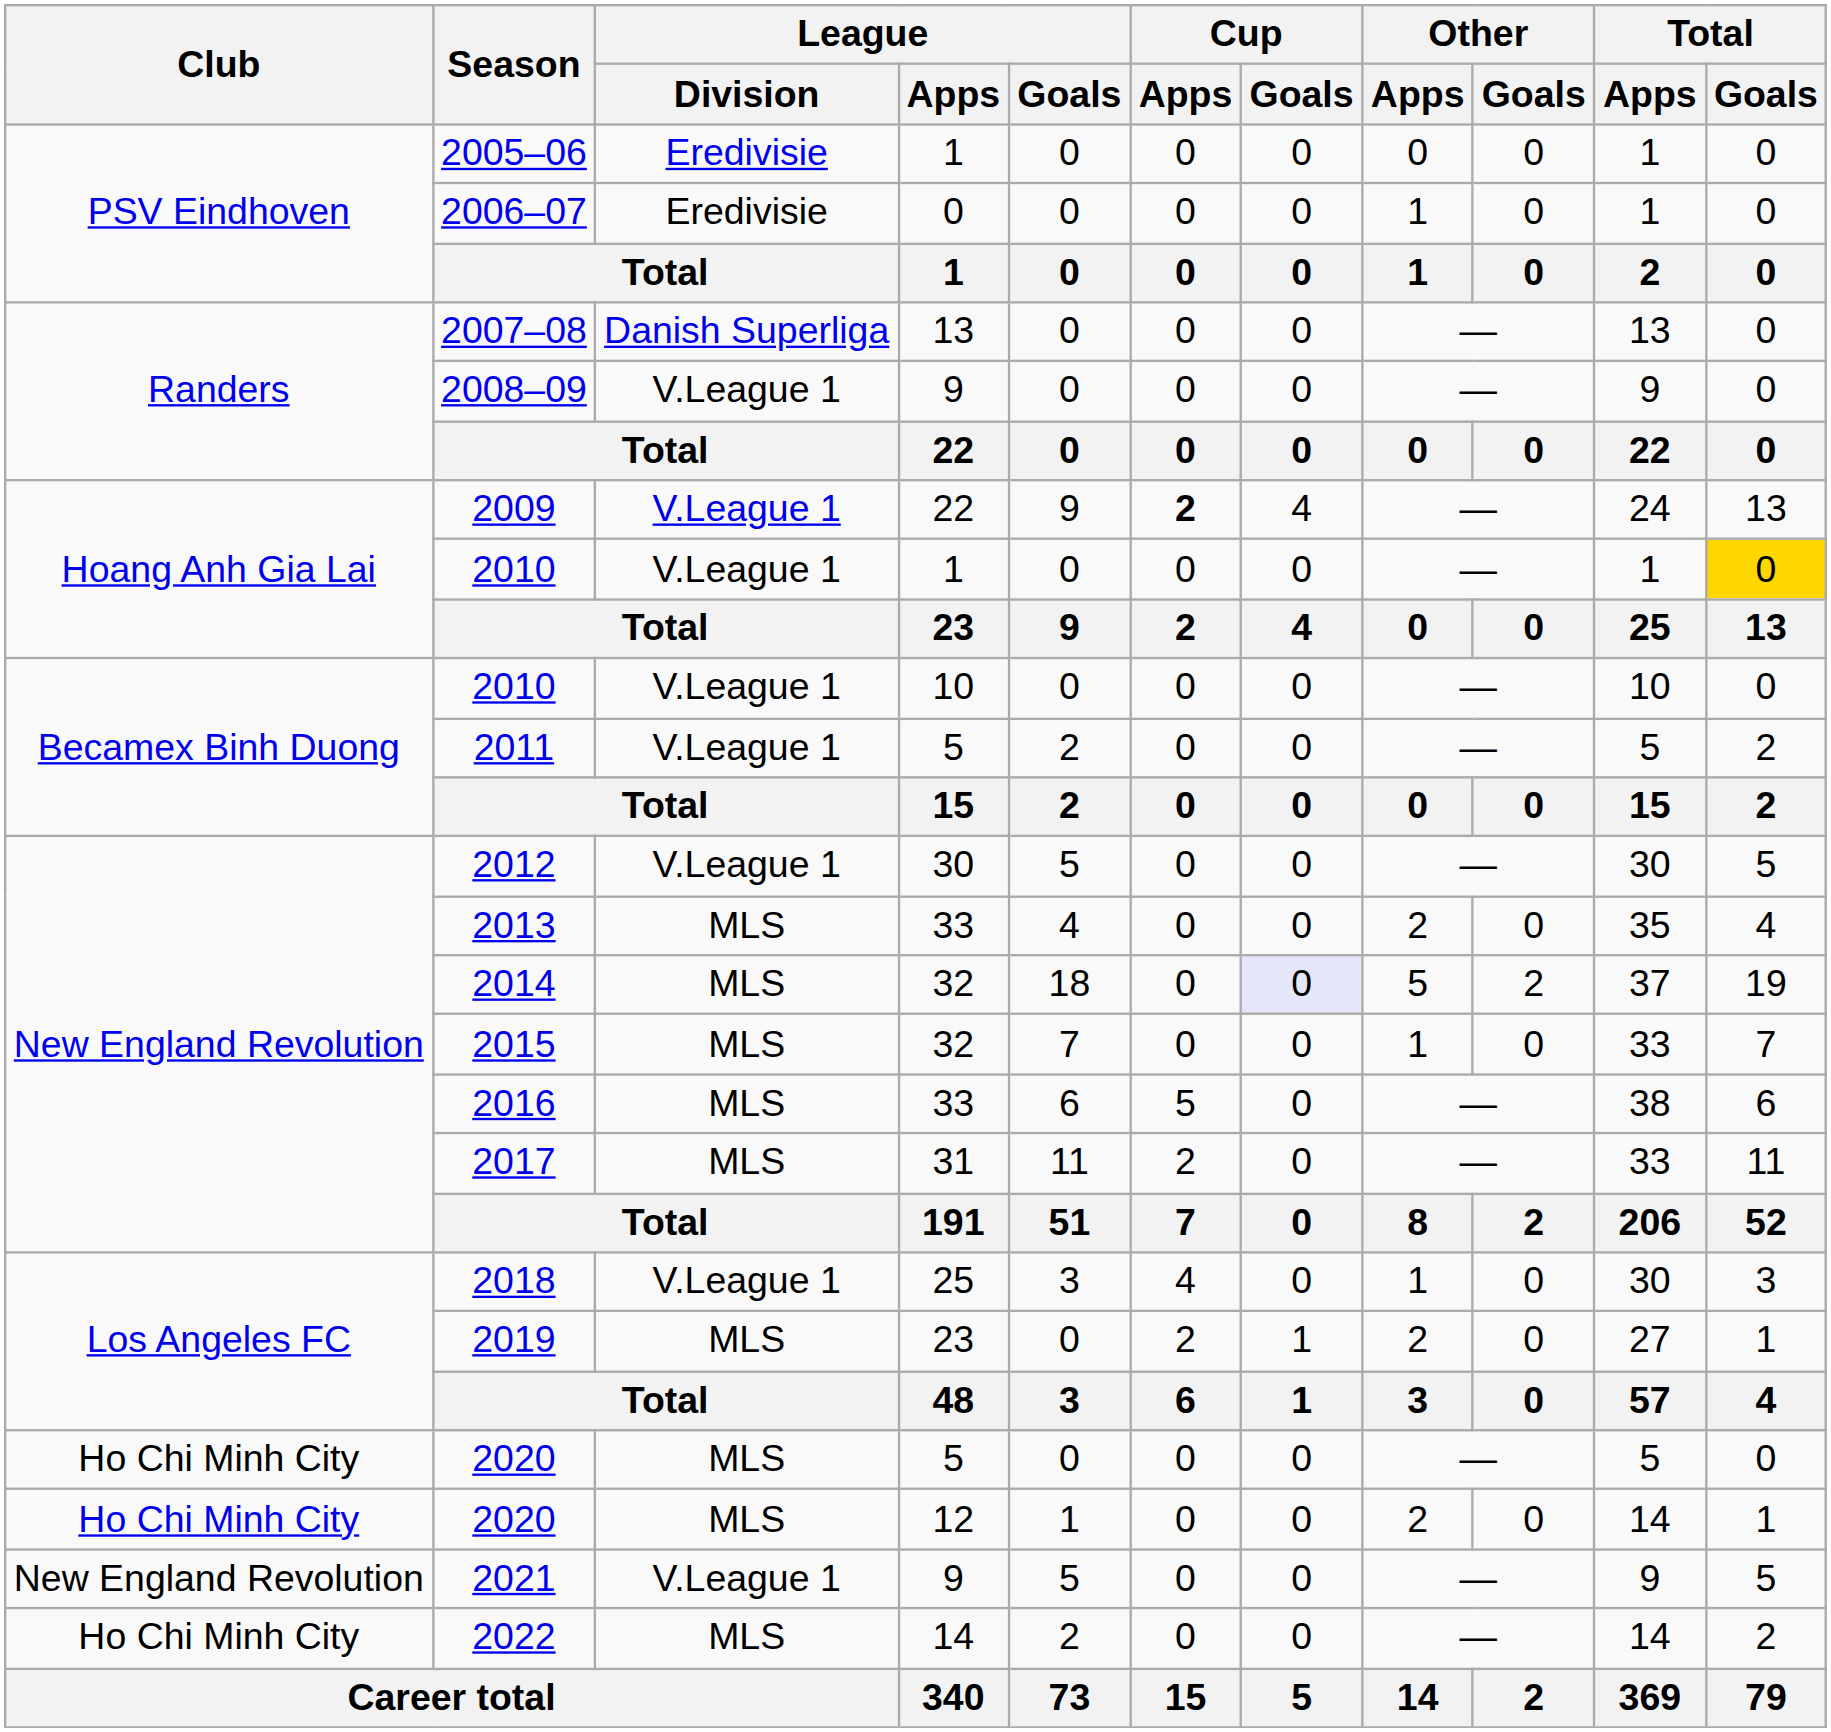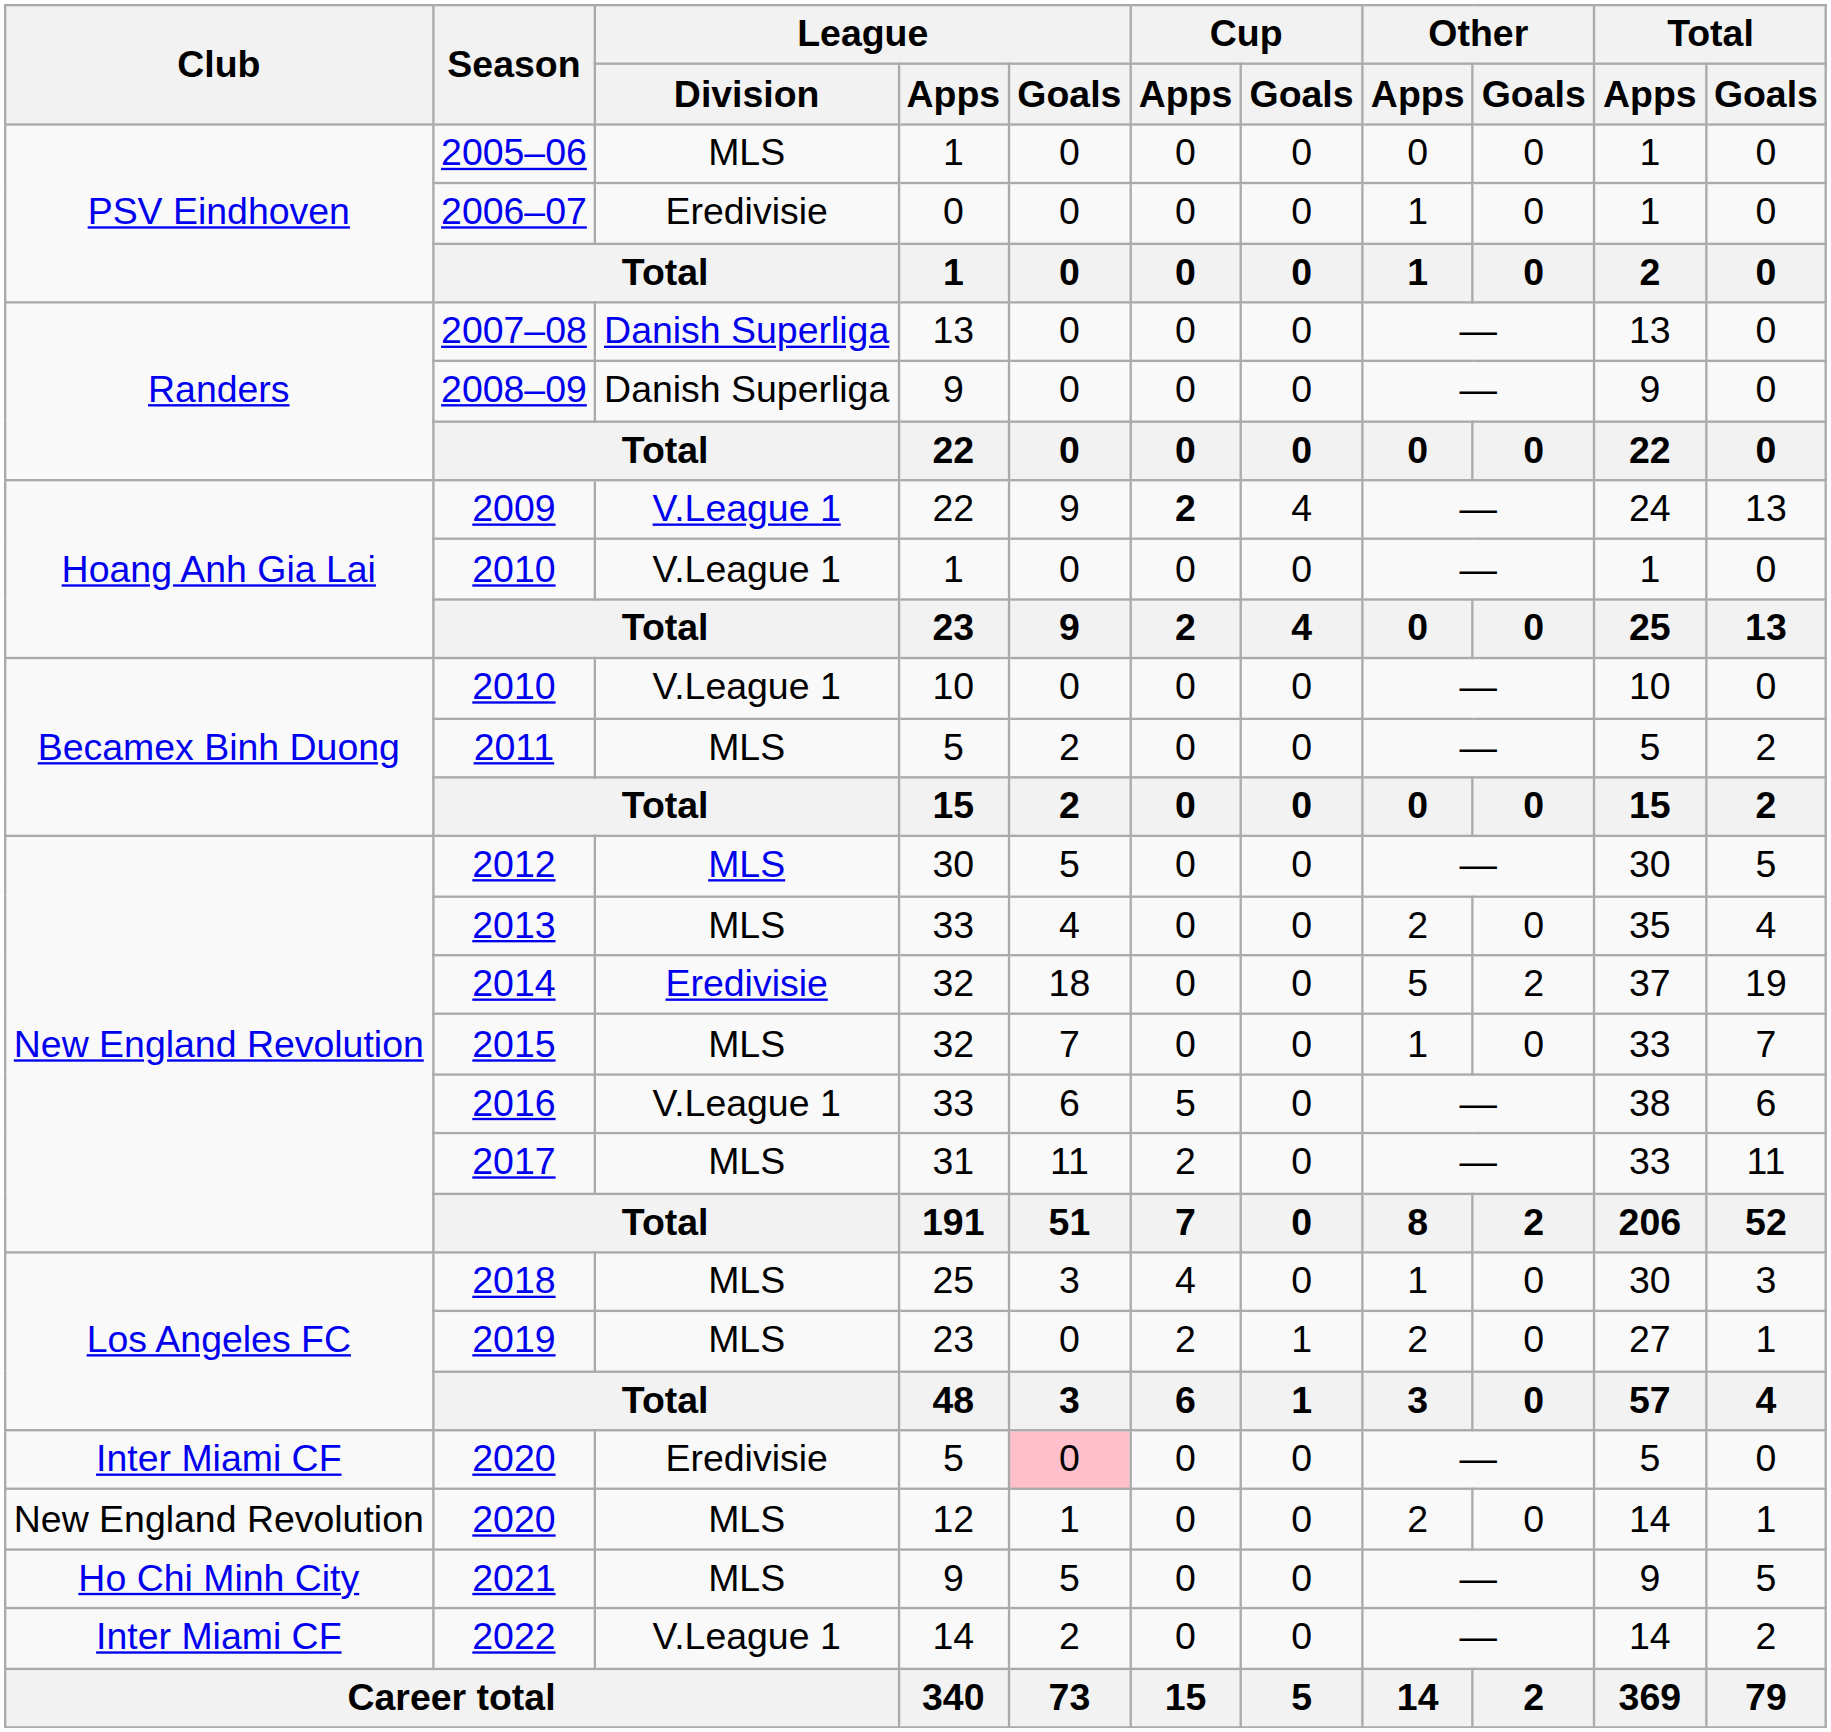 <table class="wikitable" style="text-align: center;">
 <tr>
 <th rowspan="2">Club</th>
 <th rowspan="2">Season</th>
 <th colspan="3">League</th>
 <th colspan="2">Cup</th>
 <th colspan="2">Other</th>
 <th colspan="2">Total</th>
 </tr>
 <tr>
 <th>Division</th>
 <th>Apps</th>
 <th>Goals</th>
 <th>Apps</th>
 <th>Goals</th>
 <th>Apps</th>
 <th>Goals</th>
 <th>Apps</th>
 <th>Goals</th>
 </tr>
 <tr>
 <td rowspan="3"><a href='#'>PSV Eindhoven</a></td>
 <td><a href='#'>2005–06</a></td>
-<td><a href='#'>Eredivisie</a></td>
+<td>MLS</td>
 <td>1</td>
 <td>0</td>
 <td>0</td>
 <td>0</td>
 <td>0</td>
 <td>0</td>
 <td>1</td>
 <td>0</td>
 </tr>
 <tr>
 <td><a href='#'>2006–07</a></td>
 <td>Eredivisie</td>
 <td>0</td>
 <td>0</td>
 <td>0</td>
 <td>0</td>
 <td>1</td>
 <td>0</td>
 <td>1</td>
 <td>0</td>
 </tr>
 <tr>
 <th colspan="2">Total</th>
 <th>1</th>
 <th>0</th>
 <th>0</th>
 <th>0</th>
 <th>1</th>
 <th>0</th>
 <th>2</th>
 <th>0</th>
 </tr>
 <tr>
 <td rowspan=3><a href='#'>Randers</a></td>
 <td><a href='#'>2007–08</a></td>
 <td><a href='#'>Danish Superliga</a></td>
 <td>13</td>
 <td>0</td>
 <td>0</td>
 <td>0</td>
 <td colspan="2">—</td>
 <td>13</td>
 <td>0</td>
 </tr>
 <tr>
 <td><a href='#'>2008–09</a></td>
-<td>V.League 1</td>
+<td>Danish Superliga</td>
 <td>9</td>
 <td>0</td>
 <td>0</td>
 <td>0</td>
 <td colspan="2">—</td>
 <td>9</td>
 <td>0</td>
 </tr>
 <tr>
 <th colspan="2">Total</th>
 <th>22</th>
 <th>0</th>
 <th>0</th>
 <th>0</th>
 <th>0</th>
 <th>0</th>
 <th>22</th>
 <th>0</th>
 </tr>
 <tr>
 <td rowspan=3><a href='#'>Hoang Anh Gia Lai</a></td>
 <td><a href='#'>2009</a></td>
 <td><a href='#'>V.League 1</a></td>
 <td>22</td>
 <td>9</td>
 <td><strong>2</strong></td>
 <td>4</td>
 <td colspan="2">—</td>
 <td>24</td>
 <td>13</td>
 </tr>
 <tr>
 <td><a href='#'>2010</a></td>
 <td>V.League 1</td>
 <td>1</td>
 <td>0</td>
 <td>0</td>
 <td>0</td>
 <td colspan="2">—</td>
 <td>1</td>
-<td style="background: gold;">0</td>
+<td>0</td>
 </tr>
 <tr>
 <th colspan="2">Total</th>
 <th>23</th>
 <th>9</th>
 <th>2</th>
 <th>4</th>
 <th>0</th>
 <th>0</th>
 <th>25</th>
 <th>13</th>
 </tr>
 <tr>
 <td rowspan=3><a href='#'>Becamex Binh Duong</a></td>
 <td><a href='#'>2010</a></td>
 <td>V.League 1</td>
 <td>10</td>
 <td>0</td>
 <td>0</td>
 <td>0</td>
 <td colspan="2">—</td>
 <td>10</td>
 <td>0</td>
 </tr>
 <tr>
 <td><a href='#'>2011</a></td>
-<td>V.League 1</td>
+<td>MLS</td>
 <td>5</td>
 <td>2</td>
 <td>0</td>
 <td>0</td>
 <td colspan="2">—</td>
 <td>5</td>
 <td>2</td>
 </tr>
 <tr>
 <th colspan="2">Total</th>
 <th>15</th>
 <th>2</th>
 <th>0</th>
 <th>0</th>
 <th>0</th>
 <th>0</th>
 <th>15</th>
 <th>2</th>
 </tr>
 <tr>
 <td rowspan="7"><a href='#'>New England Revolution</a></td>
 <td><a href='#'>2012</a></td>
-<td>V.League 1</td>
+<td><a href='#'>MLS</a></td>
 <td>30</td>
 <td>5</td>
 <td>0</td>
 <td>0</td>
 <td colspan="2">—</td>
 <td>30</td>
 <td>5</td>
 </tr>
 <tr>
 <td><a href='#'>2013</a></td>
 <td>MLS</td>
 <td>33</td>
 <td>4</td>
 <td>0</td>
 <td>0</td>
 <td>2</td>
 <td>0</td>
 <td>35</td>
 <td>4</td>
 </tr>
 <tr>
 <td><a href='#'>2014</a></td>
-<td>MLS</td>
+<td><a href='#'>Eredivisie</a></td>
 <td>32</td>
 <td>18</td>
 <td>0</td>
-<td style="background: lavender;">0</td>
+<td>0</td>
 <td>5</td>
 <td>2</td>
 <td>37</td>
 <td>19</td>
 </tr>
 <tr>
 <td><a href='#'>2015</a></td>
 <td>MLS</td>
 <td>32</td>
 <td>7</td>
 <td>0</td>
 <td>0</td>
 <td>1</td>
 <td>0</td>
 <td>33</td>
 <td>7</td>
 </tr>
 <tr>
 <td><a href='#'>2016</a></td>
-<td>MLS</td>
+<td>V.League 1</td>
 <td>33</td>
 <td>6</td>
 <td>5</td>
 <td>0</td>
 <td colspan="2">—</td>
 <td>38</td>
 <td>6</td>
 </tr>
 <tr>
 <td><a href='#'>2017</a></td>
 <td>MLS</td>
 <td>31</td>
 <td>11</td>
 <td>2</td>
 <td>0</td>
 <td colspan="2">—</td>
 <td>33</td>
 <td>11</td>
 </tr>
 <tr>
 <th colspan="2">Total</th>
 <th>191</th>
 <th>51</th>
 <th>7</th>
 <th>0</th>
 <th>8</th>
 <th>2</th>
 <th>206</th>
 <th>52</th>
 </tr>
 <tr>
 <td rowspan="3"><a href='#'>Los Angeles FC</a></td>
 <td><a href='#'>2018</a></td>
-<td>V.League 1</td>
+<td>MLS</td>
 <td>25</td>
 <td>3</td>
 <td>4</td>
 <td>0</td>
 <td>1</td>
 <td>0</td>
 <td>30</td>
 <td>3</td>
 </tr>
 <tr>
 <td><a href='#'>2019</a></td>
 <td>MLS</td>
 <td>23</td>
 <td>0</td>
 <td>2</td>
 <td>1</td>
 <td>2</td>
 <td>0</td>
 <td>27</td>
 <td>1</td>
 </tr>
 <tr>
 <th colspan="2">Total</th>
 <th>48</th>
 <th>3</th>
 <th>6</th>
 <th>1</th>
 <th>3</th>
 <th>0</th>
 <th>57</th>
 <th>4</th>
 </tr>
 <tr>
-<td>Ho Chi Minh City</td>
+<td><a href='#'>Inter Miami CF</a></td>
 <td><a href='#'>2020</a></td>
-<td>MLS</td>
+<td>Eredivisie</td>
 <td>5</td>
-<td>0</td>
+<td style="background: pink;">0</td>
 <td>0</td>
 <td>0</td>
 <td colspan="2">—</td>
 <td>5</td>
 <td>0</td>
 </tr>
 <tr>
-<td><a href='#'>Ho Chi Minh City</a></td>
+<td>New England Revolution</td>
 <td><a href='#'>2020</a></td>
 <td>MLS</td>
 <td>12</td>
 <td>1</td>
 <td>0</td>
 <td>0</td>
 <td>2</td>
 <td>0</td>
 <td>14</td>
 <td>1</td>
 </tr>
 <tr>
-<td>New England Revolution</td>
+<td><a href='#'>Ho Chi Minh City</a></td>
 <td><a href='#'>2021</a></td>
-<td>V.League 1</td>
+<td>MLS</td>
 <td>9</td>
 <td>5</td>
 <td>0</td>
 <td>0</td>
 <td colspan="2">—</td>
 <td>9</td>
 <td>5</td>
 </tr>
 <tr>
-<td>Ho Chi Minh City</td>
+<td><a href='#'>Inter Miami CF</a></td>
 <td><a href='#'>2022</a></td>
-<td>MLS</td>
+<td>V.League 1</td>
 <td>14</td>
 <td>2</td>
 <td>0</td>
 <td>0</td>
 <td colspan="2">—</td>
 <td>14</td>
 <td>2</td>
 </tr>
 <tr>
 <th colspan=3>Career total</th>
 <th>340</th>
 <th>73</th>
 <th>15</th>
 <th>5</th>
 <th>14</th>
 <th>2</th>
 <th>369</th>
 <th>79</th>
 </tr>
 </table>
